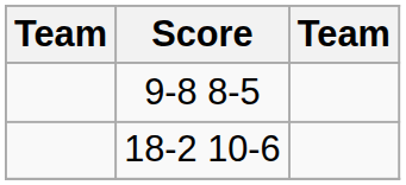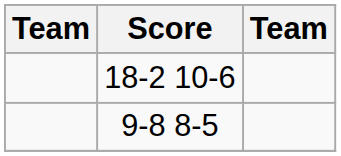 <table class=wikitable style="border:1px solid #AAAAAA;">
 <tr>
 <th>Team</th>
 <th>Score</th>
 <th>Team</th>
 </tr>
 <tr>
 <td><strong></strong></td>
-<td align="center">9-8 8-5</td>
+<td align="center">18-2 10-6</td>
 <td></td>
 </tr>
 <tr>
 <td><strong></strong></td>
-<td align="center">18-2 10-6</td>
+<td align="center">9-8 8-5</td>
 <td></td>
 </tr>
 <tr>
 </tr>
 </table>
